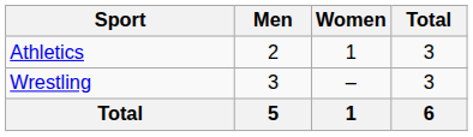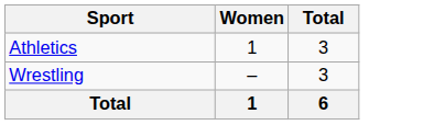 <table class="wikitable sortable" style="text-align:center;">
 <tr>
 <th width=180>Sport</th>
-<th width=55>Men</th>
 <th width=55>Women</th>
 <th width=55>Total</th>
 </tr>
 <tr>
 <td align=left><a href='#'>Athletics</a></td>
-<td>2</td>
 <td>1</td>
 <td>3</td>
 </tr>
 <tr>
 <td align=left><a href='#'>Wrestling</a></td>
-<td>3</td>
 <td>–</td>
 <td>3</td>
 </tr>
 <tr>
 <th>Total</th>
-<th>5</th>
 <th>1</th>
 <th>6</th>
 </tr>
 </table>
